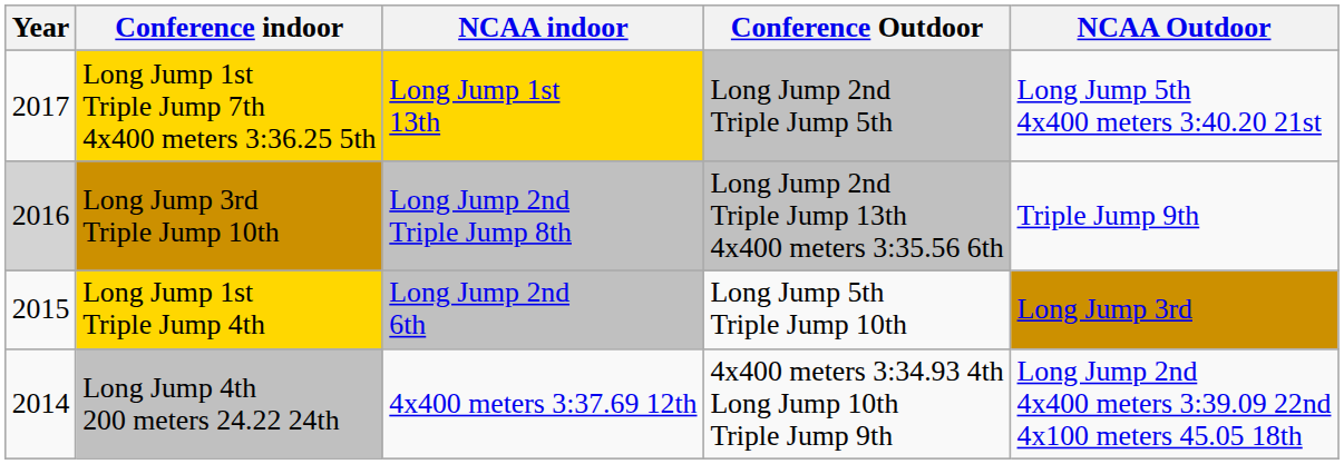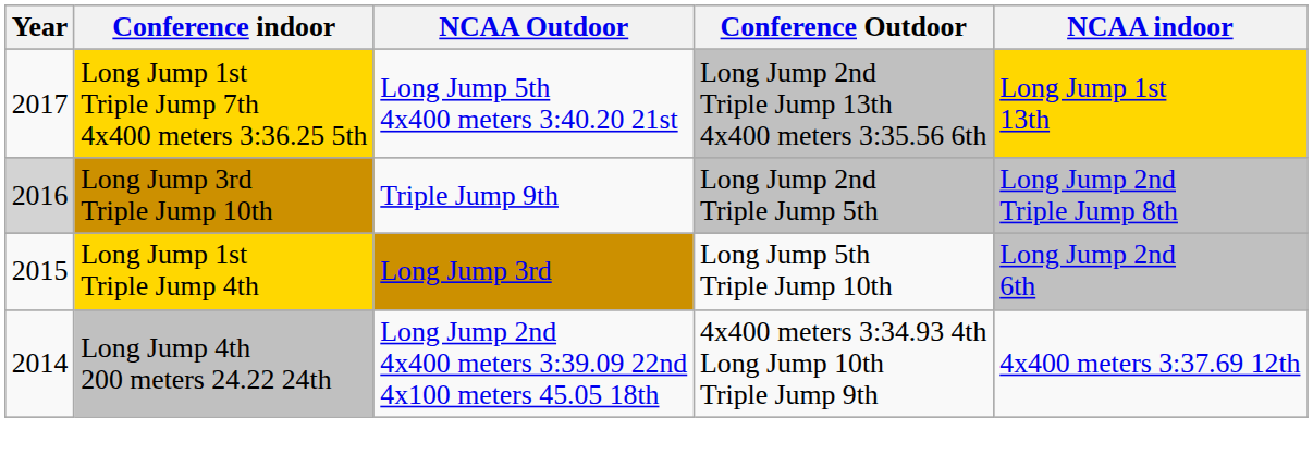 <table class="wikitable sortable">
 <tr>
 <th>Year</th>
 <th><a href='#'>Conference</a> indoor</th>
+<th><a href='#'>NCAA Outdoor</a></th>
+<th><a href='#'>Conference</a> Outdoor</th>
 <th><a href='#'>NCAA indoor</a></th>
-<th><a href='#'>Conference</a> Outdoor</th>
-<th><a href='#'>NCAA Outdoor</a></th>
 </tr>
 <tr>
 <td>2017</td>
 <td bgcolor=gold>Long Jump  1st<br>Triple Jump  7th<br> 4x400 meters 3:36.25 5th</td>
+<td><a href='#'>Long Jump  5th<br> 4x400 meters 3:40.20 21st</a></td>
+<td bgcolor=silver>Long Jump  2nd<br>Triple Jump  13th<br> 4x400 meters 3:35.56 6th</td>
 <td bgcolor=gold><a href='#'>Long Jump  1st<br> 13th</a></td>
-<td bgcolor=silver>Long Jump  2nd<br>Triple Jump  5th</td>
-<td><a href='#'>Long Jump  5th<br> 4x400 meters 3:40.20 21st</a></td>
 </tr>
 <tr>
 <td style="background: lightgrey;">2016</td>
 <td bgcolor=cc99000>Long Jump  3rd<br>Triple Jump  10th</td>
+<td><a href='#'>Triple Jump  9th</a></td>
+<td bgcolor=silver>Long Jump  2nd<br>Triple Jump  5th</td>
 <td bgcolor=silver><a href='#'>Long Jump  2nd<br>Triple Jump  8th</a></td>
-<td bgcolor=silver>Long Jump  2nd<br>Triple Jump  13th<br> 4x400 meters 3:35.56 6th</td>
-<td><a href='#'>Triple Jump  9th</a></td>
 </tr>
 <tr>
 <td>2015</td>
 <td bgcolor=gold>Long Jump  1st<br>Triple Jump  4th</td>
+<td bgcolor=cc99000><a href='#'>Long Jump  3rd</a></td>
+<td>Long Jump  5th<br>Triple Jump  10th</td>
 <td bgcolor=silver><a href='#'>Long Jump  2nd<br> 6th</a></td>
-<td>Long Jump  5th<br>Triple Jump  10th</td>
-<td bgcolor=cc99000><a href='#'>Long Jump  3rd</a></td>
 </tr>
 <tr>
 <td>2014</td>
 <td bgcolor=silver>Long Jump  4th<br> 200 meters 24.22 24th</td>
+<td 4x100 meters 45.05 18th><a href='#'>Long Jump  2nd<br>4x400 meters 3:39.09 22nd<br>4x100 meters 45.05 18th</a></td>
+<td>4x400 meters 3:34.93 4th<br>Long Jump  10th<br>Triple Jump  9th</td>
 <td><a href='#'>4x400 meters 3:37.69 12th</a></td>
-<td>4x400 meters 3:34.93 4th<br>Long Jump  10th<br>Triple Jump  9th</td>
-<td 4x100 meters 45.05 18th><a href='#'>Long Jump  2nd<br>4x400 meters 3:39.09 22nd<br>4x100 meters 45.05 18th</a></td>
 </tr>
 </table>
